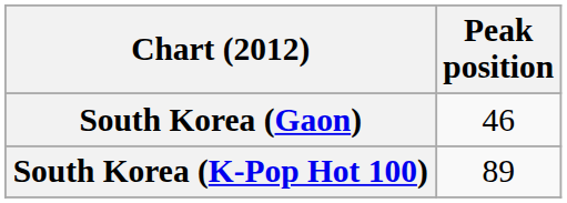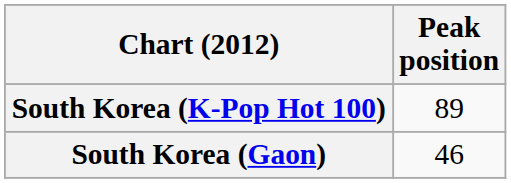 <table class="wikitable sortable plainrowheaders">
 <tr>
 <th scope="col">Chart (2012)</th>
 <th scope="col">Peak<br>position</th>
 </tr>
 <tr>
+<th scope="row">South Korea (<a href='#'>K-Pop Hot 100</a>)</th>
+<td style="text-align:center;">89</td>
+</tr>
+<tr>
 <th scope="row">South Korea (<a href='#'>Gaon</a>)</th>
 <td style="text-align:center;">46</td>
 </tr>
-<tr>
-<th scope="row">South Korea (<a href='#'>K-Pop Hot 100</a>)</th>
-<td style="text-align:center;">89</td>
-</tr>
 </table>
